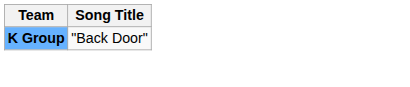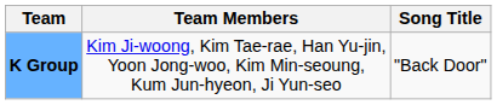 <table class="wikitable" style="text-align:center">
 <tr>
 <th scope="col">Team</th>
+<th scope="col">Team Members</th>
 <th scope="col">Song Title</th>
 </tr>
 <tr>
 <th scope="row" style="background-color:#66B2FF">K Group</th>
+<td><a href='#'>Kim Ji-woong</a>, Kim Tae-rae, Han Yu-jin,<br>Yoon Jong-woo, Kim Min-seoung,<br>Kum Jun-hyeon, Ji Yun-seo</td>
 <td>"Back Door"<br></td>
 </tr>
 </table>
